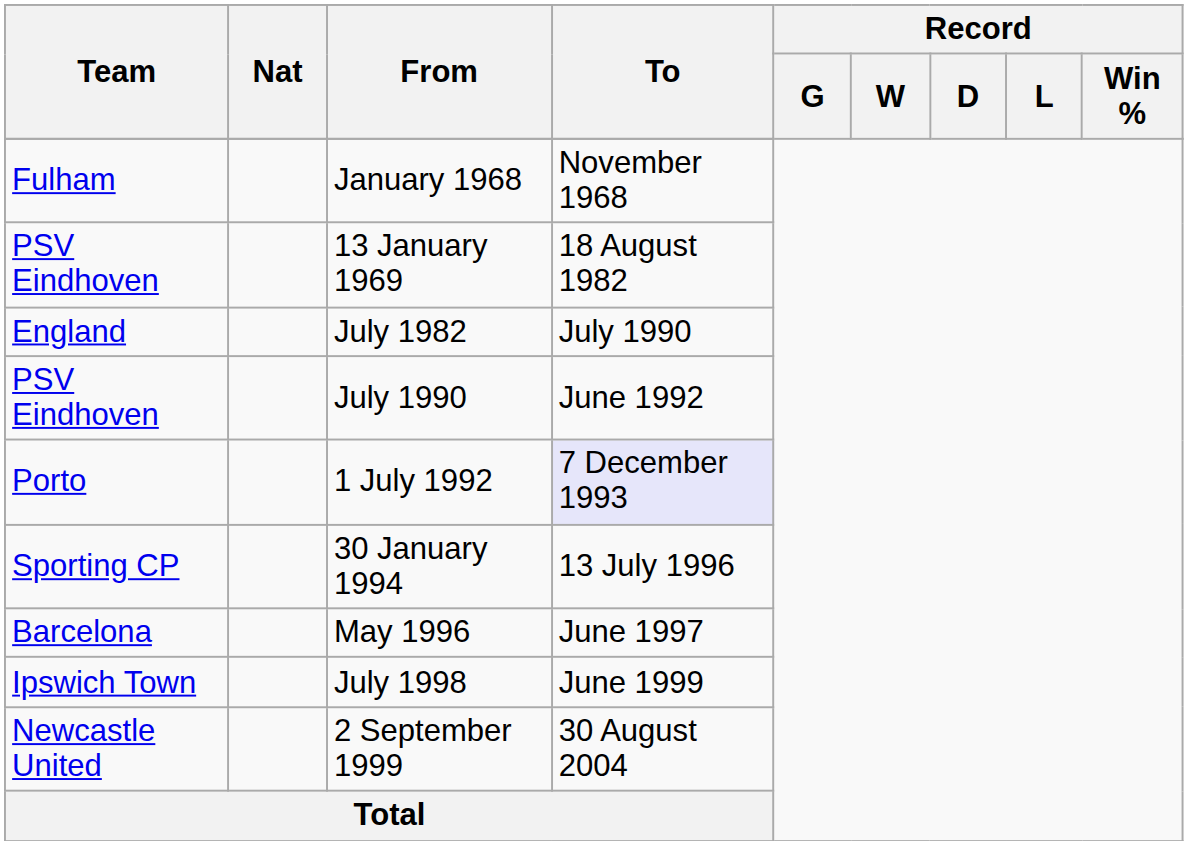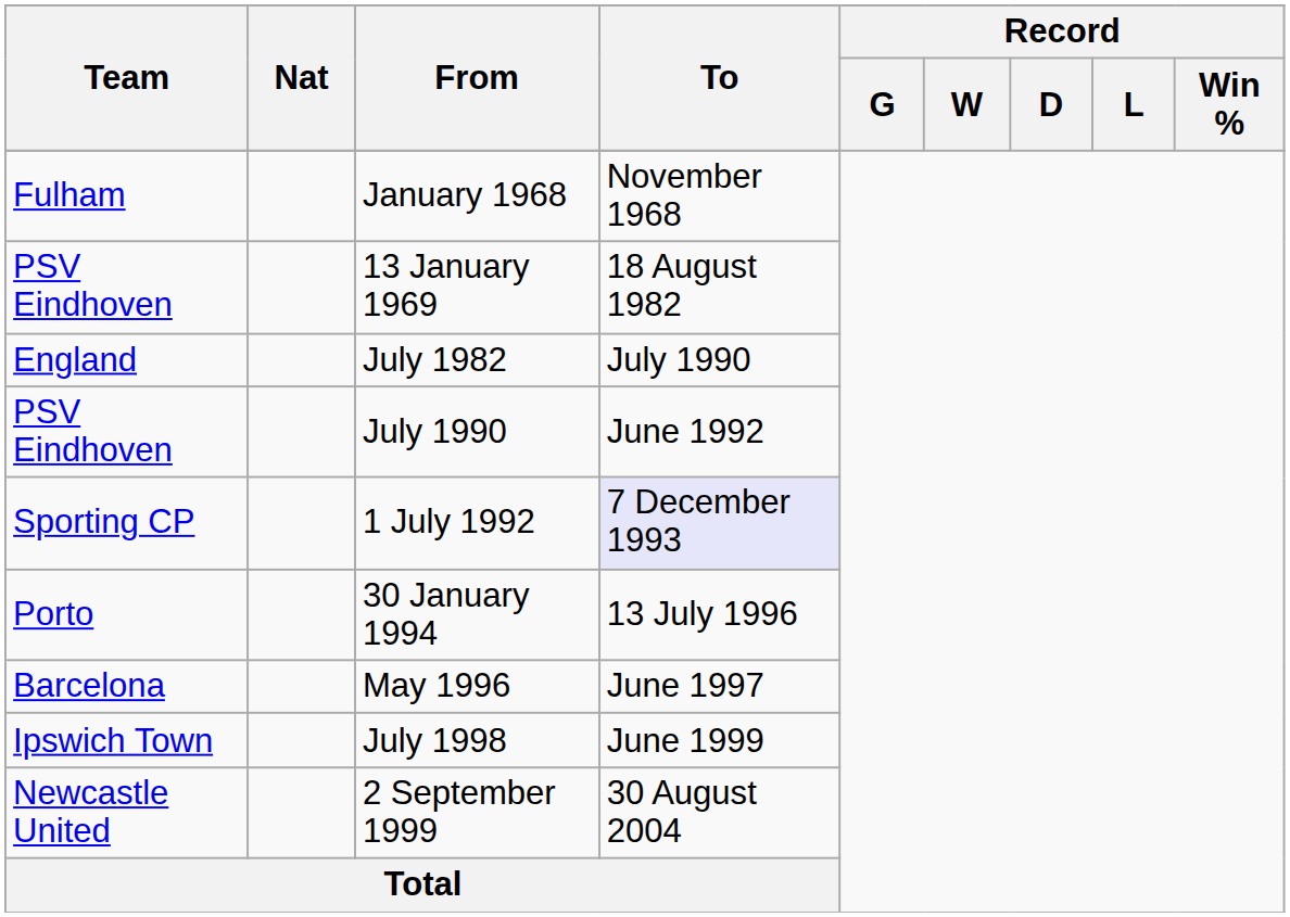 <table class="wikitable" style="text-align: center">
 <tr>
 <th rowspan=2! width=120>Team</th>
 <th rowspan=2! width=50>Nat</th>
 <th rowspan=2! width=120>From</th>
 <th rowspan=2! width=120>To</th>
 <th colspan=5>Record</th>
 </tr>
 <tr>
 <th width=40>G</th>
 <th width=40>W</th>
 <th width=40>D</th>
 <th width=40>L</th>
 <th width=50>Win %</th>
 </tr>
 <tr>
 </tr>
 <tr>
 <td align=left><a href='#'>Fulham</a></td>
 <td></td>
 <td align=left>January 1968</td>
 <td align=left>November 1968<br></td>
 </tr>
 <tr>
 <td align=left><a href='#'>PSV Eindhoven</a></td>
 <td></td>
 <td align=left>13 January 1969</td>
 <td align=left>18 August 1982<br></td>
 </tr>
 <tr>
 <td align=left><a href='#'>England</a></td>
 <td></td>
 <td align=left>July 1982</td>
 <td align=left>July 1990<br></td>
 </tr>
 <tr>
 <td align=left><a href='#'>PSV Eindhoven</a></td>
 <td></td>
 <td align=left>July 1990</td>
 <td align=left>June 1992<br></td>
 </tr>
 <tr>
-<td align=left><a href='#'>Porto</a></td>
+<td align=left><a href='#'>Sporting CP</a></td>
 <td></td>
 <td align=left>1 July 1992</td>
 <td align=left style="background: lavender;">7 December 1993<br></td>
 </tr>
 <tr>
-<td align=left><a href='#'>Sporting CP</a></td>
+<td align=left><a href='#'>Porto</a></td>
 <td></td>
 <td align=left>30 January 1994</td>
 <td align=left>13 July 1996<br></td>
 </tr>
 <tr>
 <td align=left><a href='#'>Barcelona</a></td>
 <td></td>
 <td align=left>May 1996</td>
 <td align=left>June 1997<br></td>
 </tr>
 <tr>
 <td align=left><a href='#'>Ipswich Town</a></td>
 <td></td>
 <td align=left>July 1998</td>
 <td align=left>June 1999<br></td>
 </tr>
 <tr>
 <td align=left><a href='#'>Newcastle United</a></td>
 <td></td>
 <td align=left>2 September 1999</td>
 <td align=left>30 August 2004<br></td>
 </tr>
 <tr>
 <th align="center" colspan="4">Total<br></th>
 </tr>
 </table>
